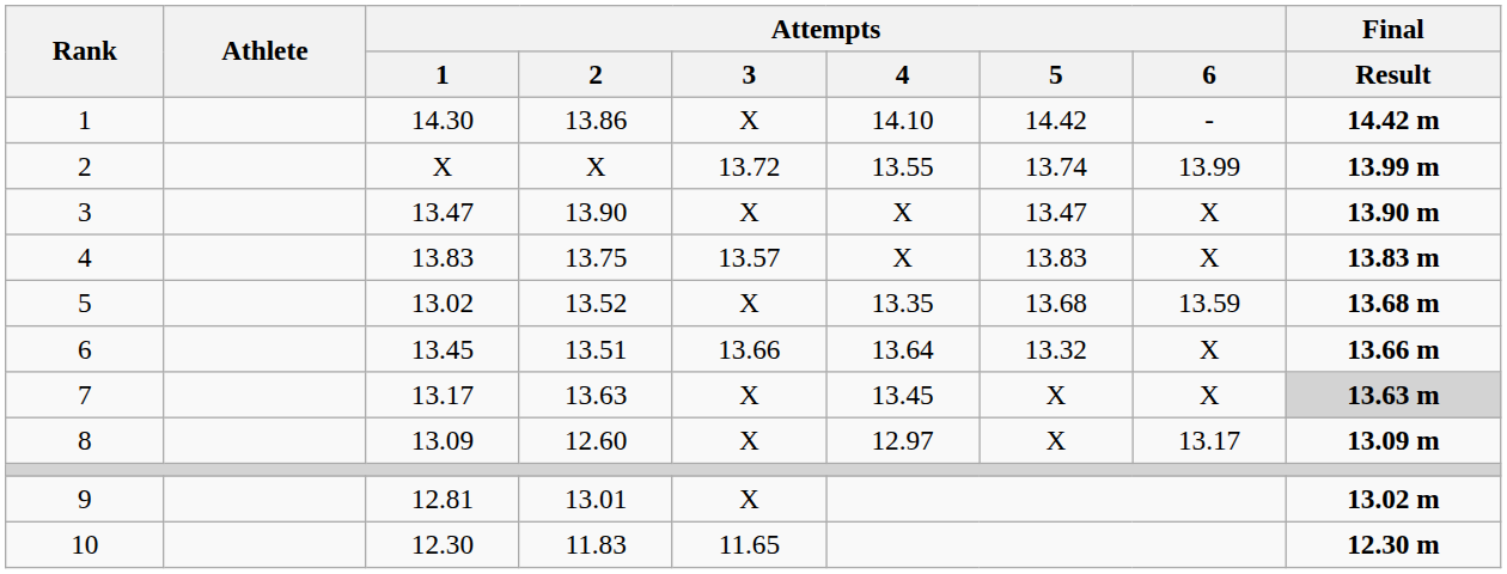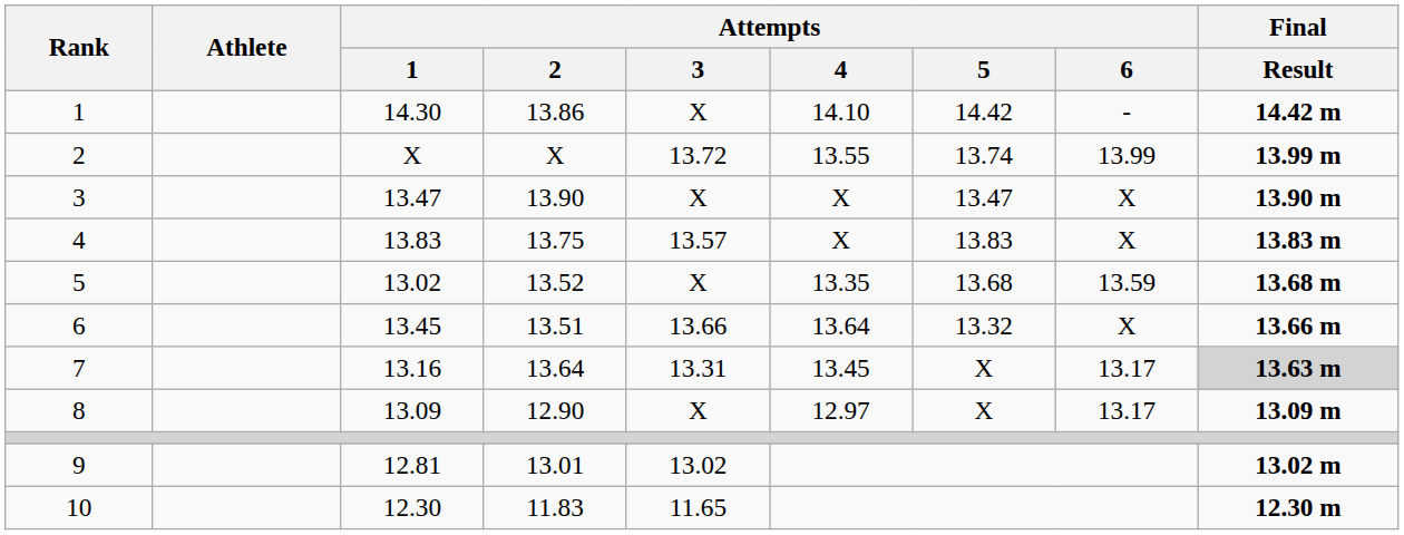 <table class="wikitable" style=" text-align:center; font-size:110%;" width="75%">
 <tr>
 <th rowspan="2">Rank</th>
 <th rowspan="2">Athlete</th>
 <th colspan="6">Attempts</th>
 <th>Final</th>
 </tr>
 <tr>
 <th>1</th>
 <th>2</th>
 <th>3</th>
 <th>4</th>
 <th>5</th>
 <th>6</th>
 <th>Result</th>
 </tr>
 <tr>
 <td>1</td>
 <td align=left></td>
 <td>14.30</td>
 <td>13.86</td>
 <td>X</td>
 <td>14.10</td>
 <td>14.42</td>
 <td>-</td>
 <td><strong>14.42 m</strong></td>
 </tr>
 <tr>
 <td>2</td>
 <td align=left></td>
 <td>X</td>
 <td>X</td>
 <td>13.72</td>
 <td>13.55</td>
 <td>13.74</td>
 <td>13.99</td>
 <td><strong>13.99 m</strong></td>
 </tr>
 <tr>
 <td>3</td>
 <td align=left></td>
 <td>13.47</td>
 <td>13.90</td>
 <td>X</td>
 <td>X</td>
 <td>13.47</td>
 <td>X</td>
 <td><strong>13.90 m </strong></td>
 </tr>
 <tr>
 <td>4</td>
 <td align=left></td>
 <td>13.83</td>
 <td>13.75</td>
 <td>13.57</td>
 <td>X</td>
 <td>13.83</td>
 <td>X</td>
 <td><strong>13.83 m</strong></td>
 </tr>
 <tr>
 <td>5</td>
 <td align=left></td>
 <td>13.02</td>
 <td>13.52</td>
 <td>X</td>
 <td>13.35</td>
 <td>13.68</td>
 <td>13.59</td>
 <td><strong>13.68 m</strong></td>
 </tr>
 <tr>
 <td>6</td>
 <td align=left></td>
 <td>13.45</td>
 <td>13.51</td>
 <td>13.66</td>
 <td>13.64</td>
 <td>13.32</td>
 <td>X</td>
 <td><strong>13.66 m</strong> </td>
 </tr>
 <tr>
 <td>7</td>
 <td align=left></td>
-<td>13.17</td>
-<td>13.63</td>
-<td>X</td>
+<td>13.16</td>
+<td>13.64</td>
+<td>13.31</td>
 <td>13.45</td>
 <td>X</td>
-<td>X</td>
+<td>13.17</td>
 <td style="background: lightgrey;"><strong>13.63 m</strong></td>
 </tr>
 <tr>
 <td>8</td>
 <td align=left></td>
 <td>13.09</td>
-<td>12.60</td>
+<td>12.90</td>
 <td>X</td>
 <td>12.97</td>
 <td>X</td>
 <td>13.17</td>
 <td><strong>13.09 m</strong> </td>
 </tr>
 <tr>
 <td colspan=9 bgcolor=lightgray></td>
 </tr>
 <tr>
 <td>9</td>
 <td align=left></td>
 <td>12.81</td>
 <td>13.01</td>
-<td>X</td>
+<td>13.02</td>
 <td colspan=3></td>
 <td><strong>13.02 m</strong></td>
 </tr>
 <tr>
 <td>10</td>
 <td align=left></td>
 <td>12.30</td>
 <td>11.83</td>
 <td>11.65</td>
 <td colspan=3></td>
 <td><strong>12.30 m</strong></td>
 </tr>
 </table>
